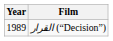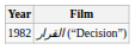 <table class="wikitable">
 <tr>
 <th>Year</th>
 <th>Film</th>
 </tr>
 <tr>
-<td>1989</td>
+<td>1982</td>
 <td><em>القرار</em> (“Decision”)</td>
 </tr>
 </table>
